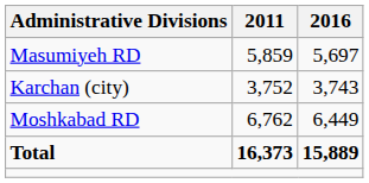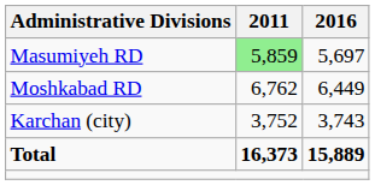 <table class="wikitable">
 <tr>
 <th>Administrative Divisions</th>
 <th>2011</th>
 <th>2016</th>
 </tr>
 <tr>
 <td><a href='#'>Masumiyeh RD</a></td>
-<td style="text-align: right;">5,859</td>
+<td style="background: lightgreen; text-align: right;">5,859</td>
 <td style="text-align: right;">5,697</td>
+</tr>
+<tr>
+<td><a href='#'>Moshkabad RD</a></td>
+<td style="text-align: right;">6,762</td>
+<td style="text-align: right;">6,449</td>
 </tr>
 <tr>
 <td><a href='#'>Karchan</a> (city)</td>
 <td style="text-align: right;">3,752</td>
 <td style="text-align: right;">3,743</td>
-</tr>
-<tr>
-<td><a href='#'>Moshkabad RD</a></td>
-<td style="text-align: right;">6,762</td>
-<td style="text-align: right;">6,449</td>
 </tr>
 <tr>
 <td><strong>Total</strong></td>
 <td style="text-align: right;"><strong>16,373</strong></td>
 <td style="text-align: right;"><strong>15,889</strong></td>
 </tr>
 <tr>
 <td colspan=3></td>
 </tr>
 </table>
